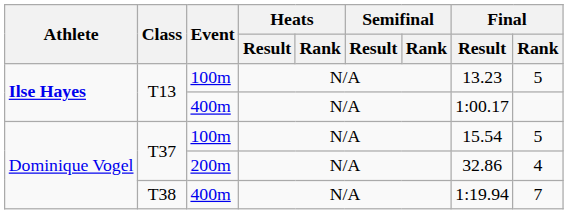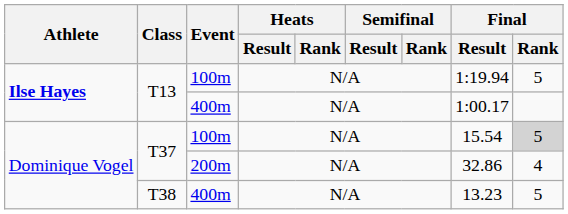 <table class=wikitable style="font-size:90%">
 <tr>
 <th rowspan="2">Athlete</th>
 <th rowspan="2">Class</th>
 <th rowspan="2">Event</th>
 <th colspan="2">Heats</th>
 <th colspan="2">Semifinal</th>
 <th colspan="2">Final</th>
 </tr>
 <tr>
 <th>Result</th>
 <th>Rank</th>
 <th>Result</th>
 <th>Rank</th>
 <th>Result</th>
 <th>Rank</th>
 </tr>
 <tr>
 <td rowspan="2"><strong><a href='#'>Ilse Hayes</a></strong></td>
 <td rowspan="2" style="text-align:center;">T13</td>
 <td><a href='#'>100m</a></td>
 <td style="text-align:center;" colspan="4">N/A</td>
-<td style="text-align:center;">13.23</td>
+<td style="text-align:center;">1:19.94</td>
 <td style="text-align:center;">5</td>
 </tr>
 <tr>
 <td><a href='#'>400m</a></td>
 <td style="text-align:center;" colspan="4">N/A</td>
 <td style="text-align:center;">1:00.17</td>
 <td style="text-align:center;"></td>
 </tr>
 <tr>
 <td rowspan="3"><a href='#'>Dominique Vogel</a></td>
 <td rowspan="2" style="text-align:center;">T37</td>
 <td><a href='#'>100m</a></td>
 <td style="text-align:center;" colspan="4">N/A</td>
 <td style="text-align:center;">15.54</td>
-<td style="text-align:center;">5</td>
+<td style="background: lightgrey; text-align:center;">5</td>
 </tr>
 <tr>
 <td><a href='#'>200m</a></td>
 <td style="text-align:center;" colspan="4">N/A</td>
 <td style="text-align:center;">32.86</td>
 <td style="text-align:center;">4</td>
 </tr>
 <tr>
 <td style="text-align:center;">T38</td>
 <td><a href='#'>400m</a></td>
 <td style="text-align:center;" colspan="4">N/A</td>
-<td style="text-align:center;">1:19.94</td>
-<td style="text-align:center;">7</td>
+<td style="text-align:center;">13.23</td>
+<td style="text-align:center;">5</td>
 </tr>
 </table>
